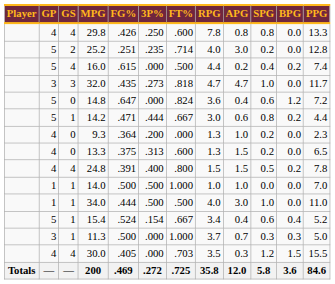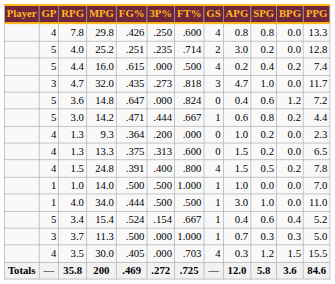 <table class="wikitable sortable" style="text-align:right;">
 <tr>
 <th style="background:#6F263D; color:#FFB81C; border-top:#FFB81C 3px solid; border-bottom:#FFB81C 3px solid;">Player</th>
 <th style="background:#6F263D; color:#FFB81C; border-top:#FFB81C 3px solid; border-bottom:#FFB81C 3px solid;">GP</th>
-<th style="background:#6F263D; color:#FFB81C; border-top:#FFB81C 3px solid; border-bottom:#FFB81C 3px solid;">GS</th>
+<th style="background:#6F263D; color:#FFB81C; border-top:#FFB81C 3px solid; border-bottom:#FFB81C 3px solid;">RPG</th>
 <th style="background:#6F263D; color:#FFB81C; border-top:#FFB81C 3px solid; border-bottom:#FFB81C 3px solid;">MPG</th>
 <th style="background:#6F263D; color:#FFB81C; border-top:#FFB81C 3px solid; border-bottom:#FFB81C 3px solid;">FG%</th>
 <th style="background:#6F263D; color:#FFB81C; border-top:#FFB81C 3px solid; border-bottom:#FFB81C 3px solid;">3P%</th>
 <th style="background:#6F263D; color:#FFB81C; border-top:#FFB81C 3px solid; border-bottom:#FFB81C 3px solid;">FT%</th>
-<th style="background:#6F263D; color:#FFB81C; border-top:#FFB81C 3px solid; border-bottom:#FFB81C 3px solid;">RPG</th>
+<th style="background:#6F263D; color:#FFB81C; border-top:#FFB81C 3px solid; border-bottom:#FFB81C 3px solid;">GS</th>
 <th style="background:#6F263D; color:#FFB81C; border-top:#FFB81C 3px solid; border-bottom:#FFB81C 3px solid;">APG</th>
 <th style="background:#6F263D; color:#FFB81C; border-top:#FFB81C 3px solid; border-bottom:#FFB81C 3px solid;">SPG</th>
 <th style="background:#6F263D; color:#FFB81C; border-top:#FFB81C 3px solid; border-bottom:#FFB81C 3px solid;">BPG</th>
 <th style="background:#6F263D; color:#FFB81C; border-top:#FFB81C 3px solid; border-bottom:#FFB81C 3px solid;">PPG</th>
 </tr>
 <tr>
 <td></td>
 <td>4</td>
-<td>4</td>
+<td>7.8</td>
 <td>29.8</td>
 <td>.426</td>
 <td>.250</td>
 <td>.600</td>
-<td>7.8</td>
+<td>4</td>
 <td>0.8</td>
 <td>0.8</td>
 <td>0.0</td>
 <td>13.3</td>
 </tr>
 <tr>
 <td></td>
 <td>5</td>
-<td>2</td>
+<td>4.0</td>
 <td>25.2</td>
 <td>.251</td>
 <td>.235</td>
 <td>.714</td>
-<td>4.0</td>
+<td>2</td>
 <td>3.0</td>
 <td>0.2</td>
 <td>0.0</td>
 <td>12.8</td>
 </tr>
 <tr>
 <td></td>
 <td>5</td>
-<td>4</td>
+<td>4.4</td>
 <td>16.0</td>
 <td>.615</td>
 <td>.000</td>
 <td>.500</td>
-<td>4.4</td>
+<td>4</td>
 <td>0.2</td>
 <td>0.4</td>
 <td>0.2</td>
 <td>7.4</td>
 </tr>
 <tr>
 <td></td>
 <td>3</td>
-<td>3</td>
+<td>4.7</td>
 <td>32.0</td>
 <td>.435</td>
 <td>.273</td>
 <td>.818</td>
-<td>4.7</td>
+<td>3</td>
 <td>4.7</td>
 <td>1.0</td>
 <td>0.0</td>
 <td>11.7</td>
 </tr>
 <tr>
 <td></td>
 <td>5</td>
-<td>0</td>
+<td>3.6</td>
 <td>14.8</td>
 <td>.647</td>
 <td>.000</td>
 <td>.824</td>
-<td>3.6</td>
+<td>0</td>
 <td>0.4</td>
 <td>0.6</td>
 <td>1.2</td>
 <td>7.2</td>
 </tr>
 <tr>
 <td></td>
 <td>5</td>
-<td>1</td>
+<td>3.0</td>
 <td>14.2</td>
 <td>.471</td>
 <td>.444</td>
 <td>.667</td>
-<td>3.0</td>
+<td>1</td>
 <td>0.6</td>
 <td>0.8</td>
 <td>0.2</td>
 <td>4.4</td>
 </tr>
 <tr>
 <td></td>
 <td>4</td>
-<td>0</td>
+<td>1.3</td>
 <td>9.3</td>
 <td>.364</td>
 <td>.200</td>
 <td>.000</td>
-<td>1.3</td>
+<td>0</td>
 <td>1.0</td>
 <td>0.2</td>
 <td>0.0</td>
 <td>2.3</td>
 </tr>
 <tr>
 <td></td>
 <td>4</td>
-<td>0</td>
+<td>1.3</td>
 <td>13.3</td>
 <td>.375</td>
 <td>.313</td>
 <td>.600</td>
-<td>1.3</td>
+<td>0</td>
 <td>1.5</td>
 <td>0.2</td>
 <td>0.0</td>
 <td>6.5</td>
 </tr>
 <tr>
 <td></td>
 <td>4</td>
-<td>4</td>
+<td>1.5</td>
 <td>24.8</td>
 <td>.391</td>
 <td>.400</td>
 <td>.800</td>
-<td>1.5</td>
+<td>4</td>
 <td>1.5</td>
 <td>0.5</td>
 <td>0.2</td>
 <td>7.8</td>
 </tr>
 <tr>
 <td></td>
 <td>1</td>
-<td>1</td>
+<td>1.0</td>
 <td>14.0</td>
 <td>.500</td>
 <td>.500</td>
 <td>1.000</td>
-<td>1.0</td>
+<td>1</td>
 <td>1.0</td>
 <td>0.0</td>
 <td>0.0</td>
 <td>7.0</td>
 </tr>
 <tr>
 <td></td>
 <td>1</td>
-<td>1</td>
+<td>4.0</td>
 <td>34.0</td>
 <td>.444</td>
 <td>.500</td>
 <td>.500</td>
-<td>4.0</td>
+<td>1</td>
 <td>3.0</td>
 <td>1.0</td>
 <td>0.0</td>
 <td>11.0</td>
 </tr>
 <tr>
 <td></td>
 <td>5</td>
-<td>1</td>
+<td>3.4</td>
 <td>15.4</td>
 <td>.524</td>
 <td>.154</td>
 <td>.667</td>
-<td>3.4</td>
+<td>1</td>
 <td>0.4</td>
 <td>0.6</td>
 <td>0.4</td>
 <td>5.2</td>
 </tr>
 <tr>
 <td></td>
 <td>3</td>
-<td>1</td>
+<td>3.7</td>
 <td>11.3</td>
 <td>.500</td>
 <td>.000</td>
 <td>1.000</td>
-<td>3.7</td>
+<td>1</td>
 <td>0.7</td>
 <td>0.3</td>
 <td>0.3</td>
 <td>5.0</td>
 </tr>
 <tr>
 <td></td>
 <td>4</td>
-<td>4</td>
+<td>3.5</td>
 <td>30.0</td>
 <td>.405</td>
 <td>.000</td>
 <td>.703</td>
-<td>3.5</td>
+<td>4</td>
 <td>0.3</td>
 <td>1.2</td>
 <td>1.5</td>
 <td>15.5</td>
 </tr>
 <tr>
 <th>Totals</th>
 <th>—</th>
-<th>—</th>
+<th>35.8</th>
 <th>200</th>
 <th>.469</th>
 <th>.272</th>
 <th>.725</th>
-<th>35.8</th>
+<th>—</th>
 <th>12.0</th>
 <th>5.8</th>
 <th>3.6</th>
 <th>84.6</th>
 </tr>
 </table>
